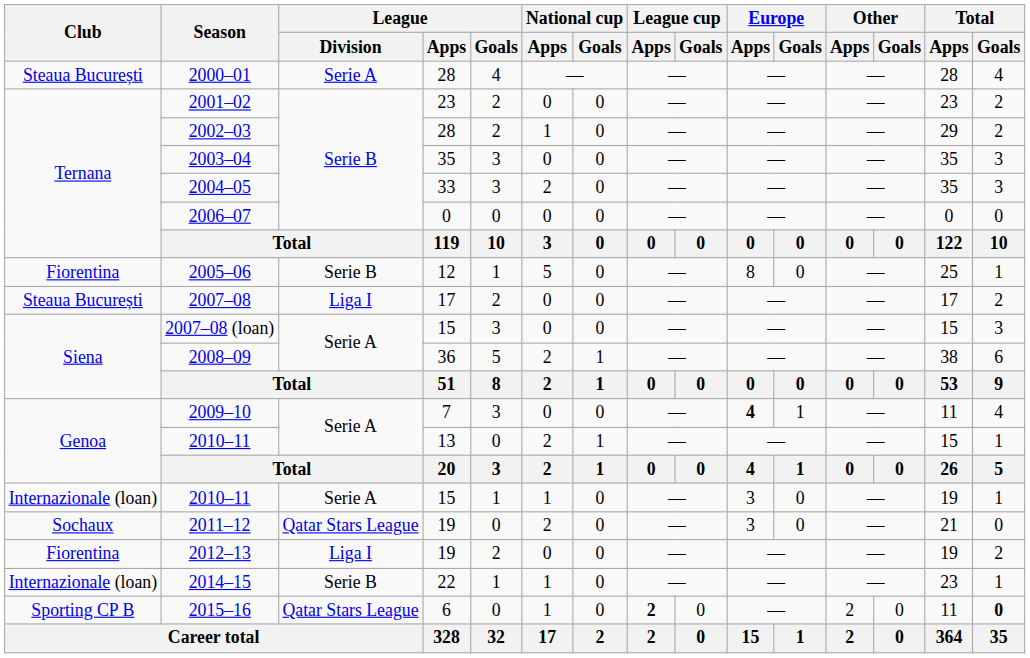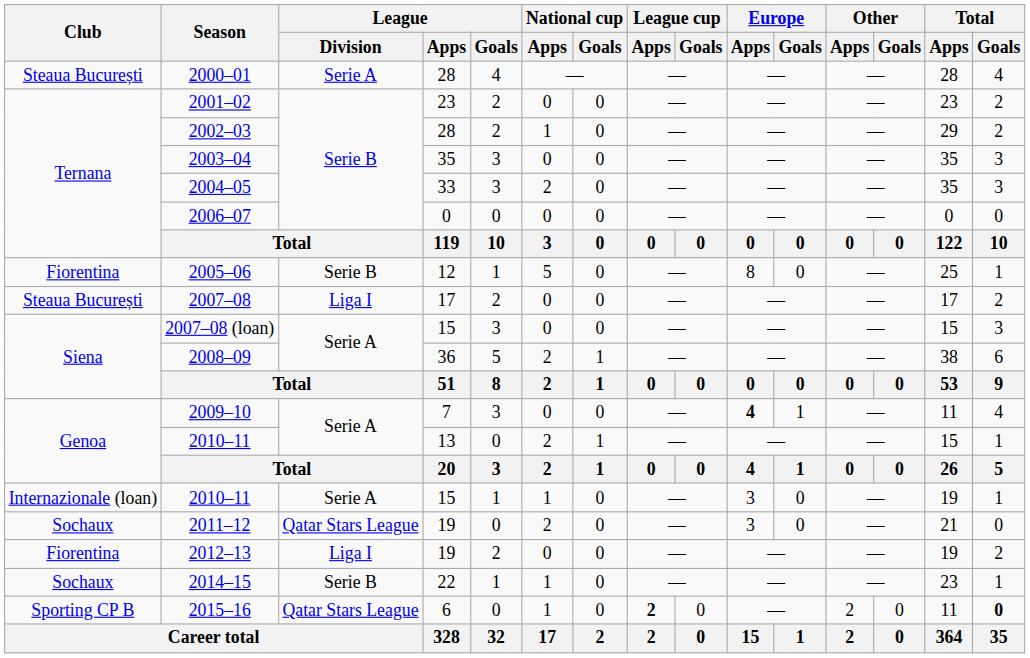 <table class="wikitable" style="text-align: center">
 <tr>
 <th rowspan="2">Club</th>
 <th rowspan="2">Season</th>
 <th colspan="3">League</th>
 <th colspan="2">National cup</th>
 <th colspan="2">League cup</th>
 <th colspan="2"><a href='#'>Europe</a></th>
 <th colspan="2">Other</th>
 <th colspan="3">Total</th>
 </tr>
 <tr>
 <th>Division</th>
 <th>Apps</th>
 <th>Goals</th>
 <th>Apps</th>
 <th>Goals</th>
 <th>Apps</th>
 <th>Goals</th>
 <th>Apps</th>
 <th>Goals</th>
 <th>Apps</th>
 <th>Goals</th>
 <th>Apps</th>
 <th>Goals</th>
 </tr>
 <tr>
 <td><a href='#'>Steaua București</a></td>
 <td><a href='#'>2000–01</a></td>
 <td><a href='#'>Serie A</a></td>
 <td>28</td>
 <td>4</td>
 <td colspan="2">—</td>
 <td colspan="2">—</td>
 <td colspan="2">—</td>
 <td colspan="2">—</td>
 <td>28</td>
 <td>4</td>
 </tr>
 <tr>
 <td rowspan="6"><a href='#'>Ternana</a></td>
 <td><a href='#'>2001–02</a></td>
 <td rowspan="5"><a href='#'>Serie B</a></td>
 <td>23</td>
 <td>2</td>
 <td>0</td>
 <td>0</td>
 <td colspan="2">—</td>
 <td colspan="2">—</td>
 <td colspan="2">—</td>
 <td>23</td>
 <td>2</td>
 </tr>
 <tr>
 <td><a href='#'>2002–03</a></td>
 <td>28</td>
 <td>2</td>
 <td>1</td>
 <td>0</td>
 <td colspan="2">—</td>
 <td colspan="2">—</td>
 <td colspan="2">—</td>
 <td>29</td>
 <td>2</td>
 </tr>
 <tr>
 <td><a href='#'>2003–04</a></td>
 <td>35</td>
 <td>3</td>
 <td>0</td>
 <td>0</td>
 <td colspan="2">—</td>
 <td colspan="2">—</td>
 <td colspan="2">—</td>
 <td>35</td>
 <td>3</td>
 </tr>
 <tr>
 <td><a href='#'>2004–05</a></td>
 <td>33</td>
 <td>3</td>
 <td>2</td>
 <td>0</td>
 <td colspan="2">—</td>
 <td colspan="2">—</td>
 <td colspan="2">—</td>
 <td>35</td>
 <td>3</td>
 </tr>
 <tr>
 <td><a href='#'>2006–07</a></td>
 <td>0</td>
 <td>0</td>
 <td>0</td>
 <td>0</td>
 <td colspan="2">—</td>
 <td colspan="2">—</td>
 <td colspan="2">—</td>
 <td>0</td>
 <td>0</td>
 </tr>
 <tr>
 <th colspan="2">Total</th>
 <th>119</th>
 <th>10</th>
 <th>3</th>
 <th>0</th>
 <th>0</th>
 <th>0</th>
 <th>0</th>
 <th>0</th>
 <th>0</th>
 <th>0</th>
 <th>122</th>
 <th>10</th>
 </tr>
 <tr>
 <td><a href='#'>Fiorentina</a></td>
 <td><a href='#'>2005–06</a></td>
 <td>Serie B</td>
 <td>12</td>
 <td>1</td>
 <td>5</td>
 <td>0</td>
 <td colspan="2">—</td>
 <td>8</td>
 <td>0</td>
 <td colspan="2">—</td>
 <td>25</td>
 <td>1</td>
 </tr>
 <tr>
 <td><a href='#'>Steaua București</a></td>
 <td><a href='#'>2007–08</a></td>
 <td><a href='#'>Liga I</a></td>
 <td>17</td>
 <td>2</td>
 <td>0</td>
 <td>0</td>
 <td colspan="2">—</td>
 <td colspan="2">—</td>
 <td colspan="2">—</td>
 <td>17</td>
 <td>2</td>
 </tr>
 <tr>
 <td rowspan="3"><a href='#'>Siena</a></td>
 <td><a href='#'>2007–08</a> (loan)</td>
 <td rowspan="2">Serie A</td>
 <td>15</td>
 <td>3</td>
 <td>0</td>
 <td>0</td>
 <td colspan="2">—</td>
 <td colspan="2">—</td>
 <td colspan="2">—</td>
 <td>15</td>
 <td>3</td>
 </tr>
 <tr>
 <td><a href='#'>2008–09</a></td>
 <td>36</td>
 <td>5</td>
 <td>2</td>
 <td>1</td>
 <td colspan="2">—</td>
 <td colspan="2">—</td>
 <td colspan="2">—</td>
 <td>38</td>
 <td>6</td>
 </tr>
 <tr>
 <th colspan="2">Total</th>
 <th>51</th>
 <th>8</th>
 <th>2</th>
 <th>1</th>
 <th>0</th>
 <th>0</th>
 <th>0</th>
 <th>0</th>
 <th>0</th>
 <th>0</th>
 <th>53</th>
 <th>9</th>
 </tr>
 <tr>
 <td rowspan="3"><a href='#'>Genoa</a></td>
 <td><a href='#'>2009–10</a></td>
 <td rowspan="2">Serie A</td>
 <td>7</td>
 <td>3</td>
 <td>0</td>
 <td>0</td>
 <td colspan="2">—</td>
 <td><strong>4</strong></td>
 <td>1</td>
 <td colspan="2">—</td>
 <td>11</td>
 <td>4</td>
 </tr>
 <tr>
 <td><a href='#'>2010–11</a></td>
 <td>13</td>
 <td>0</td>
 <td>2</td>
 <td>1</td>
 <td colspan="2">—</td>
 <td colspan="2">—</td>
 <td colspan="2">—</td>
 <td>15</td>
 <td>1</td>
 </tr>
 <tr>
 <th colspan="2">Total</th>
 <th>20</th>
 <th>3</th>
 <th>2</th>
 <th>1</th>
 <th>0</th>
 <th>0</th>
 <th>4</th>
 <th>1</th>
 <th>0</th>
 <th>0</th>
 <th>26</th>
 <th>5</th>
 </tr>
 <tr>
 <td><a href='#'>Internazionale</a> (loan)</td>
 <td><a href='#'>2010–11</a></td>
 <td>Serie A</td>
 <td>15</td>
 <td>1</td>
 <td>1</td>
 <td>0</td>
 <td colspan="2">—</td>
 <td>3</td>
 <td>0</td>
 <td colspan="2">—</td>
 <td>19</td>
 <td>1</td>
 </tr>
 <tr>
 <td><a href='#'>Sochaux</a></td>
 <td><a href='#'>2011–12</a></td>
 <td><a href='#'>Qatar Stars League</a></td>
 <td>19</td>
 <td>0</td>
 <td>2</td>
 <td>0</td>
 <td colspan="2">—</td>
 <td>3</td>
 <td>0</td>
 <td colspan="2">—</td>
 <td>21</td>
 <td>0</td>
 </tr>
 <tr>
 <td><a href='#'>Fiorentina</a></td>
 <td><a href='#'>2012–13</a></td>
 <td><a href='#'>Liga I</a></td>
 <td>19</td>
 <td>2</td>
 <td>0</td>
 <td>0</td>
 <td colspan="2">—</td>
 <td colspan="2">—</td>
 <td colspan="2">—</td>
 <td>19</td>
 <td>2</td>
 </tr>
 <tr>
-<td><a href='#'>Internazionale</a> (loan)</td>
+<td><a href='#'>Sochaux</a></td>
 <td><a href='#'>2014–15</a></td>
 <td>Serie B</td>
 <td>22</td>
 <td>1</td>
 <td>1</td>
 <td>0</td>
 <td colspan="2">—</td>
 <td colspan="2">—</td>
 <td colspan="2">—</td>
 <td>23</td>
 <td>1</td>
 </tr>
 <tr>
 <td><a href='#'>Sporting CP B</a></td>
 <td><a href='#'>2015–16</a></td>
 <td><a href='#'>Qatar Stars League</a></td>
 <td>6</td>
 <td>0</td>
 <td>1</td>
 <td>0</td>
 <td><strong>2</strong></td>
 <td>0</td>
 <td colspan="2">—</td>
 <td>2</td>
 <td>0</td>
 <td>11</td>
 <td><strong>0</strong></td>
 </tr>
 <tr>
 <th colspan="3">Career total</th>
 <th>328</th>
 <th>32</th>
 <th>17</th>
 <th>2</th>
 <th>2</th>
 <th>0</th>
 <th>15</th>
 <th>1</th>
 <th>2</th>
 <th>0</th>
 <th>364</th>
 <th>35</th>
 </tr>
 </table>
